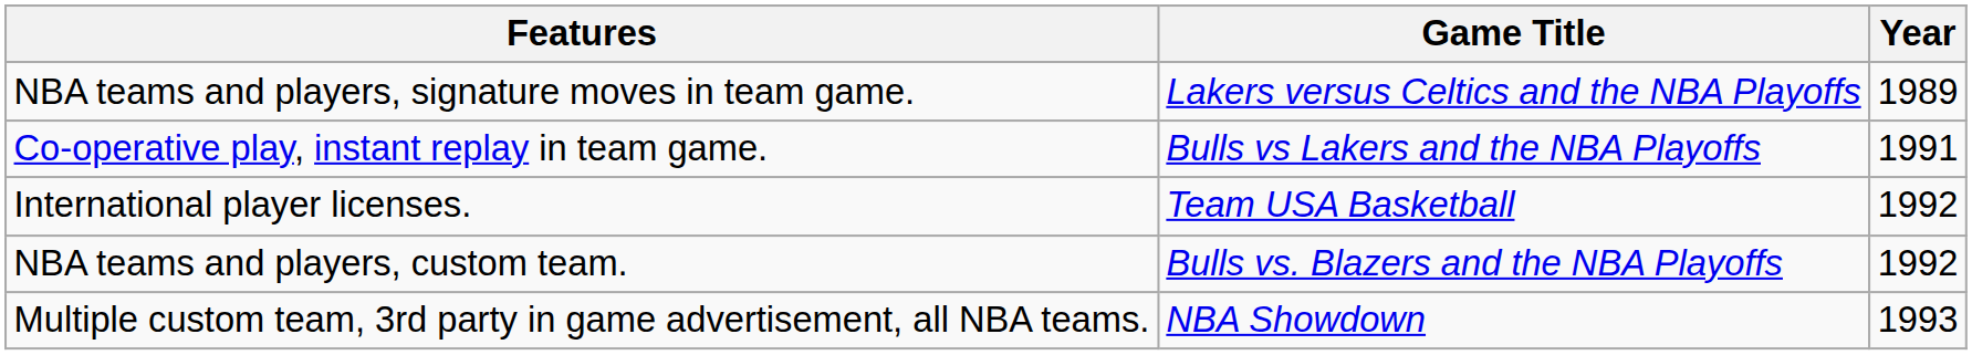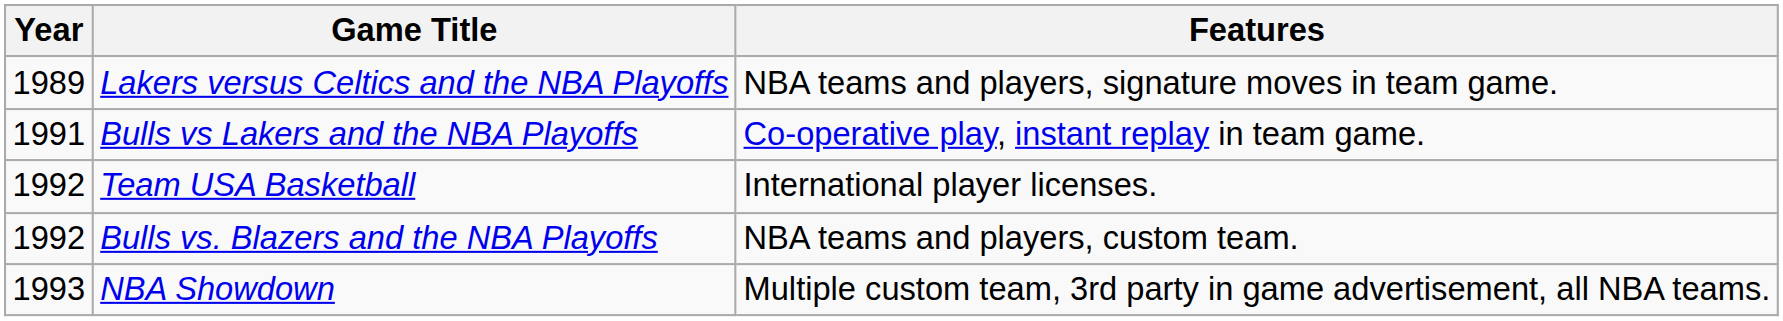 <table class="wikitable">
 <tr>
+<th>Year</th>
+<th>Game Title</th>
 <th>Features</th>
-<th>Game Title</th>
-<th>Year</th>
 </tr>
 <tr>
+<td>1989</td>
+<td><em><a href='#'>Lakers versus Celtics and the NBA Playoffs</a></em></td>
 <td>NBA teams and players, signature moves in team game.</td>
-<td><em><a href='#'>Lakers versus Celtics and the NBA Playoffs</a></em></td>
-<td>1989</td>
 </tr>
 <tr>
+<td>1991</td>
+<td><em><a href='#'>Bulls vs Lakers and the NBA Playoffs</a></em></td>
 <td><a href='#'>Co-operative play</a>, <a href='#'>instant replay</a> in team game.</td>
-<td><em><a href='#'>Bulls vs Lakers and the NBA Playoffs</a></em></td>
-<td>1991</td>
 </tr>
 <tr>
+<td>1992</td>
+<td><em><a href='#'>Team USA Basketball</a></em></td>
 <td>International player licenses.</td>
-<td><em><a href='#'>Team USA Basketball</a></em></td>
-<td>1992</td>
 </tr>
 <tr>
+<td>1992</td>
+<td><em><a href='#'>Bulls vs. Blazers and the NBA Playoffs</a></em></td>
 <td>NBA teams and players, custom team.</td>
-<td><em><a href='#'>Bulls vs. Blazers and the NBA Playoffs</a></em></td>
-<td>1992</td>
 </tr>
 <tr>
+<td>1993</td>
+<td><em><a href='#'>NBA Showdown</a></em></td>
 <td>Multiple custom team, 3rd party in game advertisement, all NBA teams.</td>
-<td><em><a href='#'>NBA Showdown</a></em></td>
-<td>1993</td>
 </tr>
 </table>
